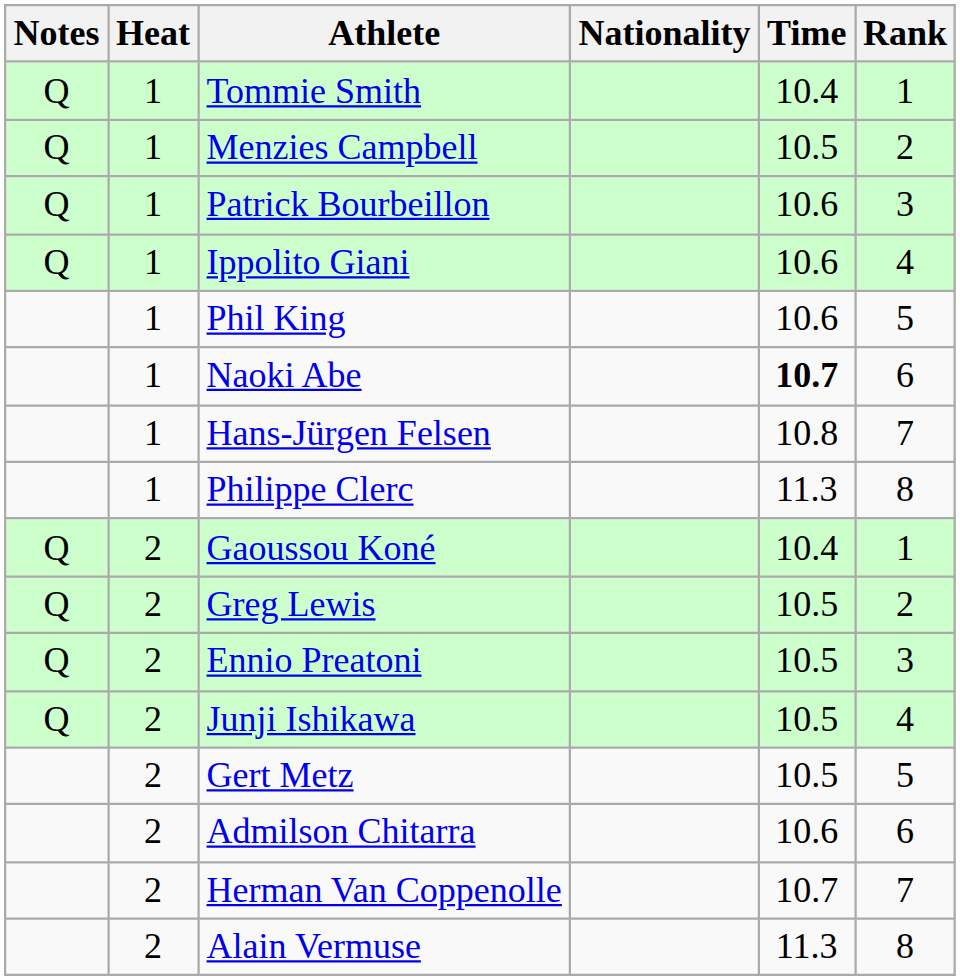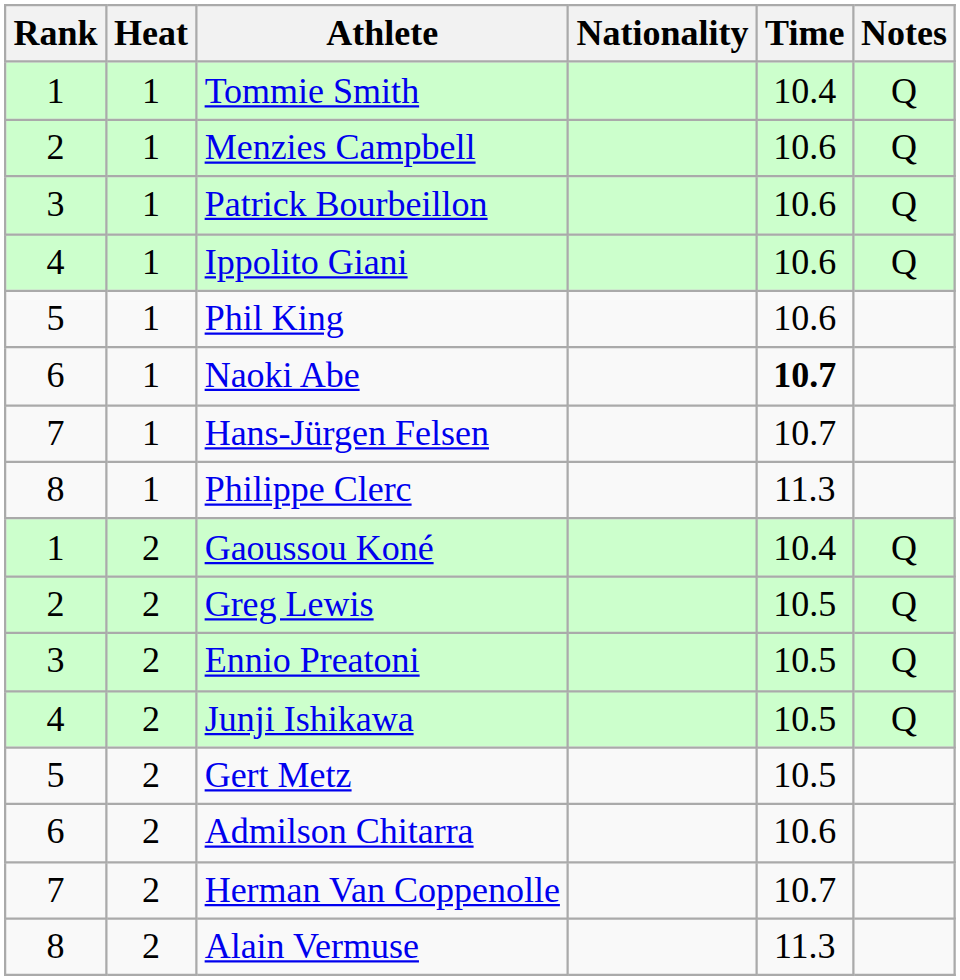 <table class="wikitable sortable" style="text-align:center">
 <tr>
-<th>Notes</th>
+<th>Rank</th>
 <th>Heat</th>
 <th>Athlete</th>
 <th>Nationality</th>
 <th>Time</th>
-<th>Rank</th>
+<th>Notes</th>
 </tr>
 <tr bgcolor=ccffcc>
-<td>Q</td>
+<td>1</td>
 <td>1</td>
 <td align=left><a href='#'>Tommie Smith</a></td>
 <td align=left></td>
 <td>10.4</td>
-<td>1</td>
+<td>Q</td>
 </tr>
 <tr bgcolor=ccffcc>
-<td>Q</td>
+<td>2</td>
 <td>1</td>
 <td align=left><a href='#'>Menzies Campbell</a></td>
 <td align=left></td>
-<td>10.5</td>
-<td>2</td>
+<td>10.6</td>
+<td>Q</td>
 </tr>
 <tr bgcolor=ccffcc>
-<td>Q</td>
+<td>3</td>
 <td>1</td>
 <td align=left><a href='#'>Patrick Bourbeillon</a></td>
 <td align=left></td>
 <td>10.6</td>
-<td>3</td>
+<td>Q</td>
 </tr>
 <tr bgcolor=ccffcc>
-<td>Q</td>
+<td>4</td>
 <td>1</td>
 <td align=left><a href='#'>Ippolito Giani</a></td>
 <td align=left></td>
 <td>10.6</td>
-<td>4</td>
+<td>Q</td>
 </tr>
 <tr>
-<td></td>
+<td>5</td>
 <td>1</td>
 <td align=left><a href='#'>Phil King</a></td>
 <td align=left></td>
 <td>10.6</td>
-<td>5</td>
+<td></td>
 </tr>
 <tr>
-<td></td>
+<td>6</td>
 <td>1</td>
 <td align=left><a href='#'>Naoki Abe</a></td>
 <td align=left></td>
 <td><strong>10.7</strong></td>
-<td>6</td>
+<td></td>
 </tr>
 <tr>
-<td></td>
+<td>7</td>
 <td>1</td>
 <td align=left><a href='#'>Hans-Jürgen Felsen</a></td>
 <td align=left></td>
-<td>10.8</td>
-<td>7</td>
+<td>10.7</td>
+<td></td>
 </tr>
 <tr>
-<td></td>
+<td>8</td>
 <td>1</td>
 <td align=left><a href='#'>Philippe Clerc</a></td>
 <td align=left></td>
 <td>11.3</td>
-<td>8</td>
+<td></td>
 </tr>
 <tr bgcolor=ccffcc>
-<td>Q</td>
+<td>1</td>
 <td>2</td>
 <td align=left><a href='#'>Gaoussou Koné</a></td>
 <td align=left></td>
 <td>10.4</td>
-<td>1</td>
+<td>Q</td>
 </tr>
 <tr bgcolor=ccffcc>
-<td>Q</td>
+<td>2</td>
 <td>2</td>
 <td align=left><a href='#'>Greg Lewis</a></td>
 <td align=left></td>
 <td>10.5</td>
-<td>2</td>
+<td>Q</td>
 </tr>
 <tr bgcolor=ccffcc>
-<td>Q</td>
+<td>3</td>
 <td>2</td>
 <td align=left><a href='#'>Ennio Preatoni</a></td>
 <td align=left></td>
 <td>10.5</td>
-<td>3</td>
+<td>Q</td>
 </tr>
 <tr bgcolor=ccffcc>
-<td>Q</td>
+<td>4</td>
 <td>2</td>
 <td align=left><a href='#'>Junji Ishikawa</a></td>
 <td align=left></td>
 <td>10.5</td>
-<td>4</td>
+<td>Q</td>
 </tr>
 <tr>
-<td></td>
+<td>5</td>
 <td>2</td>
 <td align=left><a href='#'>Gert Metz</a></td>
 <td align=left></td>
 <td>10.5</td>
-<td>5</td>
+<td></td>
 </tr>
 <tr>
-<td></td>
+<td>6</td>
 <td>2</td>
 <td align=left><a href='#'>Admilson Chitarra</a></td>
 <td align=left></td>
 <td>10.6</td>
-<td>6</td>
+<td></td>
 </tr>
 <tr>
-<td></td>
+<td>7</td>
 <td>2</td>
 <td align=left><a href='#'>Herman Van Coppenolle</a></td>
 <td align=left></td>
 <td>10.7</td>
-<td>7</td>
+<td></td>
 </tr>
 <tr>
-<td></td>
+<td>8</td>
 <td>2</td>
 <td align=left><a href='#'>Alain Vermuse</a></td>
 <td align=left></td>
 <td>11.3</td>
-<td>8</td>
+<td></td>
 </tr>
 </table>
